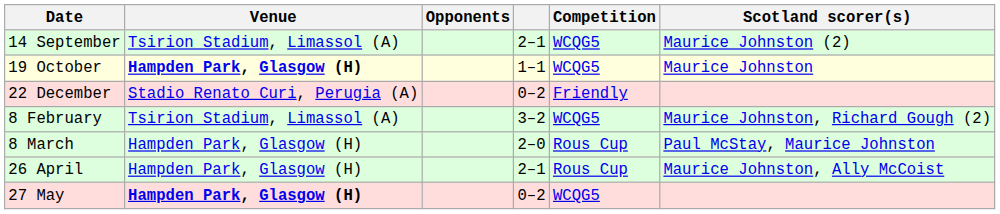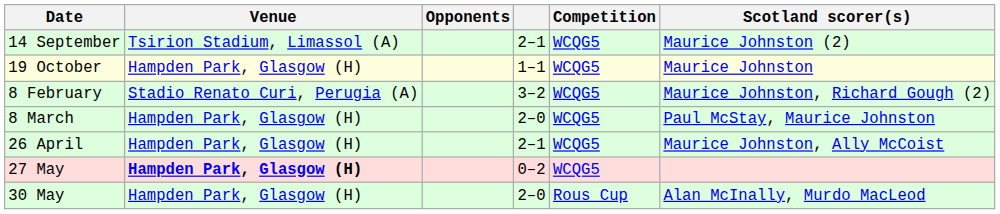 <table class="wikitable">
 <tr>
 <th>Date</th>
 <th>Venue</th>
 <th>Opponents</th>
 <th></th>
 <th>Competition</th>
 <th>Scotland scorer(s)</th>
 </tr>
 <tr bgcolor=#ddffdd>
 <td>14 September</td>
 <td><a href='#'>Tsirion Stadium</a>, <a href='#'>Limassol</a> (A)</td>
 <td></td>
 <td align=center>2–1</td>
 <td><a href='#'>WCQG5</a></td>
 <td><a href='#'>Maurice Johnston</a> (2)</td>
 </tr>
 <tr bgcolor=#ffffdd>
 <td>19 October</td>
-<td><strong><a href='#'>Hampden Park</a>, <a href='#'>Glasgow</a> (H)</strong></td>
+<td><a href='#'>Hampden Park</a>, <a href='#'>Glasgow</a> (H)</td>
 <td></td>
 <td align=center>1–1</td>
 <td><a href='#'>WCQG5</a></td>
 <td><a href='#'>Maurice Johnston</a></td>
 </tr>
-<tr bgcolor=#ffdddd>
-<td>22 December</td>
-<td><a href='#'>Stadio Renato Curi</a>, <a href='#'>Perugia</a> (A)</td>
-<td></td>
-<td align=center>0–2</td>
-<td><a href='#'>Friendly</a></td>
-<td></td>
-</tr>
 <tr bgcolor=#ddffdd>
 <td>8 February</td>
-<td><a href='#'>Tsirion Stadium</a>, <a href='#'>Limassol</a> (A)</td>
+<td><a href='#'>Stadio Renato Curi</a>, <a href='#'>Perugia</a> (A)</td>
 <td></td>
 <td align=center>3–2</td>
 <td><a href='#'>WCQG5</a></td>
 <td><a href='#'>Maurice Johnston</a>, <a href='#'>Richard Gough</a> (2)</td>
 </tr>
 <tr bgcolor=#ddffdd>
 <td>8 March</td>
 <td><a href='#'>Hampden Park</a>, <a href='#'>Glasgow</a> (H)</td>
 <td></td>
 <td align=center>2–0</td>
-<td><a href='#'>Rous Cup</a></td>
+<td><a href='#'>WCQG5</a></td>
 <td><a href='#'>Paul McStay</a>, <a href='#'>Maurice Johnston</a></td>
 </tr>
 <tr bgcolor=#ddffdd>
 <td>26 April</td>
 <td><a href='#'>Hampden Park</a>, <a href='#'>Glasgow</a> (H)</td>
 <td></td>
 <td align=center>2–1</td>
-<td><a href='#'>Rous Cup</a></td>
+<td><a href='#'>WCQG5</a></td>
 <td><a href='#'>Maurice Johnston</a>, <a href='#'>Ally McCoist</a></td>
 </tr>
 <tr bgcolor=#ffdddd>
 <td>27 May</td>
 <td><strong><a href='#'>Hampden Park</a>, <a href='#'>Glasgow</a> (H)</strong></td>
 <td></td>
 <td align=center>0–2</td>
 <td><a href='#'>WCQG5</a></td>
 <td></td>
 </tr>
+<tr bgcolor=#ddffdd>
+<td>30 May</td>
+<td><a href='#'>Hampden Park</a>, <a href='#'>Glasgow</a> (H)</td>
+<td></td>
+<td align=center>2–0</td>
+<td><a href='#'>Rous Cup</a></td>
+<td><a href='#'>Alan McInally</a>, <a href='#'>Murdo MacLeod</a></td>
+</tr>
 </table>
